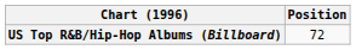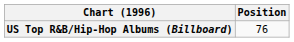 <table class="wikitable plainrowheaders" style="text-align:center">
 <tr>
 <th scope="col">Chart (1996)</th>
 <th scope="col">Position</th>
 </tr>
 <tr>
 <th scope="row">US Top R&B/Hip-Hop Albums (<em>Billboard</em>)</th>
-<td>72</td>
+<td>76</td>
 </tr>
 </table>
